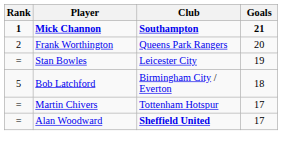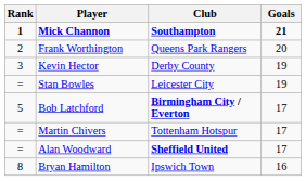 <table class="wikitable" style="text-align: left;">
 <tr>
 <th width=20>Rank</th>
 <th width=155>Player</th>
 <th width=155>Club</th>
 <th width=50>Goals</th>
 </tr>
 <tr>
 <td align=center><strong>1</strong></td>
 <td> <strong> <a href='#'>Mick Channon</a> </strong></td>
 <td><strong> <a href='#'>Southampton</a> </strong></td>
 <td align=center><strong>21</strong></td>
 </tr>
 <tr>
 <td align=center>2</td>
 <td> <a href='#'>Frank Worthington</a></td>
 <td><a href='#'>Queens Park Rangers</a></td>
 <td align=center>20</td>
 </tr>
 <tr>
+<td align=center>3</td>
+<td> <a href='#'>Kevin Hector</a></td>
+<td><a href='#'>Derby County</a></td>
+<td align=center>19</td>
+</tr>
+<tr>
 <td align=center>=</td>
 <td> <a href='#'>Stan Bowles</a></td>
 <td><a href='#'>Leicester City</a></td>
 <td align=center>19</td>
 </tr>
 <tr>
 <td align=center>5</td>
 <td> <a href='#'>Bob Latchford</a></td>
-<td><a href='#'>Birmingham City</a> / <a href='#'>Everton</a></td>
-<td align=center>18</td>
+<td><strong><a href='#'>Birmingham City</a> / <a href='#'>Everton</a></strong></td>
+<td align=center>17</td>
 </tr>
 <tr>
 <td align=center>=</td>
 <td> <a href='#'>Martin Chivers</a></td>
 <td><a href='#'>Tottenham Hotspur</a></td>
 <td align=center>17</td>
 </tr>
 <tr>
 <td align=center>=</td>
 <td> <a href='#'>Alan Woodward</a></td>
 <td><strong><a href='#'>Sheffield United</a></strong></td>
 <td align=center>17</td>
 </tr>
+<tr>
+<td align=center>8</td>
+<td> <a href='#'>Bryan Hamilton</a></td>
+<td><a href='#'>Ipswich Town</a></td>
+<td align=center>16</td>
+</tr>
 </table>
